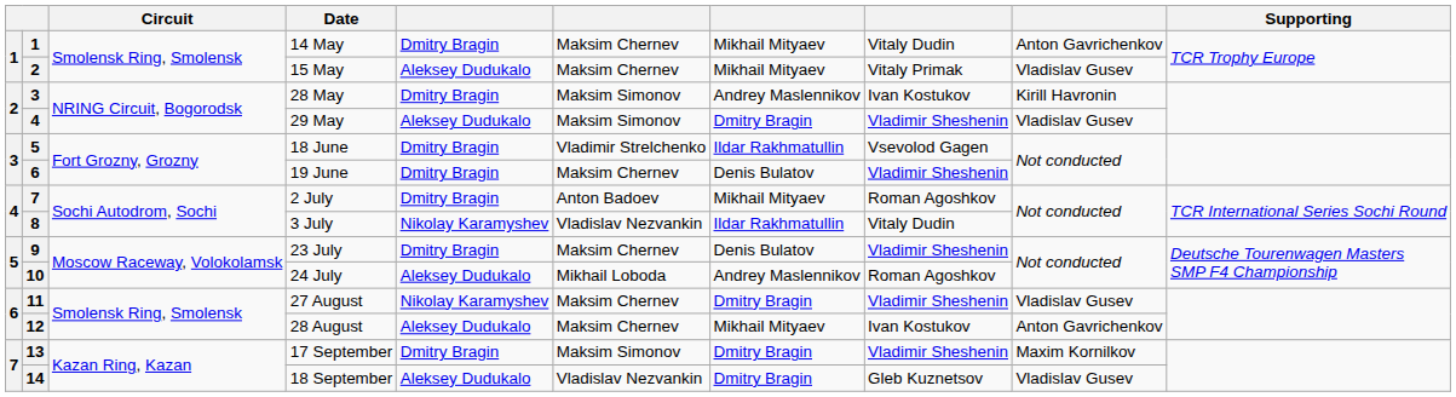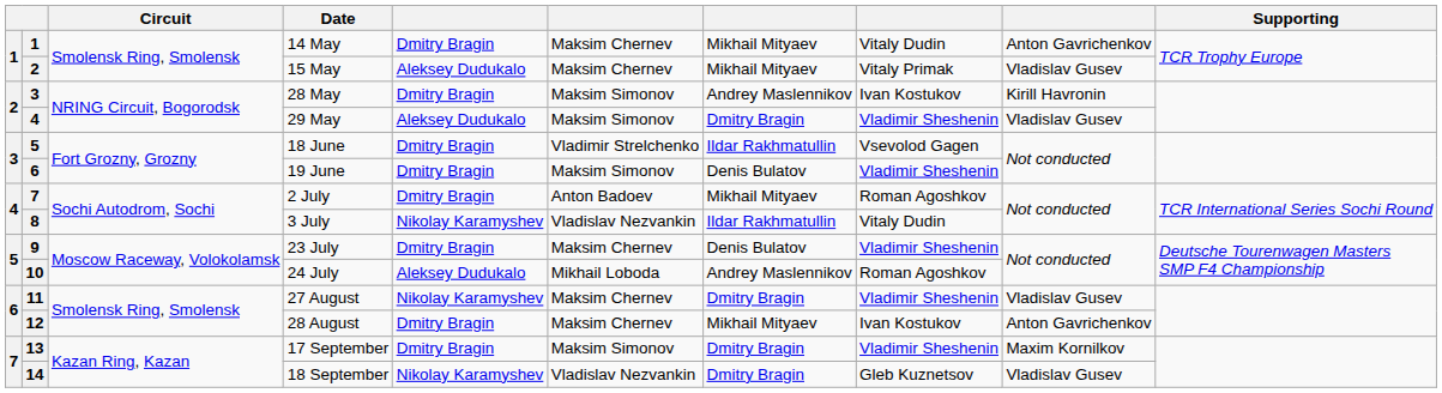 <table class="wikitable" style="font-size: 85%">
 <tr>
 <th colspan=2></th>
 <th>Circuit</th>
 <th>Date</th>
 <th></th>
 <th></th>
 <th></th>
 <th></th>
 <th></th>
 <th>Supporting</th>
 </tr>
 <tr>
 <th rowspan=2>1</th>
 <th>1</th>
 <td rowspan=2><a href='#'>Smolensk Ring</a>, <a href='#'>Smolensk</a></td>
 <td>14 May</td>
 <td><a href='#'>Dmitry Bragin</a></td>
 <td>Maksim Chernev</td>
 <td>Mikhail Mityaev</td>
 <td>Vitaly Dudin</td>
 <td>Anton Gavrichenkov</td>
 <td rowspan=2><em><a href='#'>TCR Trophy Europe</a></em></td>
 </tr>
 <tr>
 <th>2</th>
 <td>15 May</td>
 <td><a href='#'>Aleksey Dudukalo</a></td>
 <td>Maksim Chernev</td>
 <td>Mikhail Mityaev</td>
 <td>Vitaly Primak</td>
 <td>Vladislav Gusev</td>
 </tr>
 <tr>
 <th rowspan=2>2</th>
 <th>3</th>
 <td rowspan=2><a href='#'>NRING Circuit</a>, <a href='#'>Bogorodsk</a></td>
 <td>28 May</td>
 <td><a href='#'>Dmitry Bragin</a></td>
 <td>Maksim Simonov</td>
 <td>Andrey Maslennikov</td>
 <td>Ivan Kostukov</td>
 <td>Kirill Havronin</td>
 <td rowspan=2></td>
 </tr>
 <tr>
 <th>4</th>
 <td>29 May</td>
 <td><a href='#'>Aleksey Dudukalo</a></td>
 <td>Maksim Simonov</td>
 <td><a href='#'>Dmitry Bragin</a></td>
 <td><a href='#'>Vladimir Sheshenin</a></td>
 <td>Vladislav Gusev</td>
 </tr>
 <tr>
 <th rowspan=2>3</th>
 <th>5</th>
 <td rowspan=2><a href='#'>Fort Grozny</a>, <a href='#'>Grozny</a></td>
 <td>18 June</td>
 <td><a href='#'>Dmitry Bragin</a></td>
 <td>Vladimir Strelchenko</td>
 <td><a href='#'>Ildar Rakhmatullin</a></td>
 <td>Vsevolod Gagen</td>
 <td rowspan=2><em>Not conducted</em></td>
 <td rowspan=2></td>
 </tr>
 <tr>
 <th>6</th>
 <td>19 June</td>
 <td><a href='#'>Dmitry Bragin</a></td>
-<td>Maksim Chernev</td>
+<td>Maksim Simonov</td>
 <td>Denis Bulatov</td>
 <td><a href='#'>Vladimir Sheshenin</a></td>
 </tr>
 <tr>
 <th rowspan=2>4</th>
 <th>7</th>
 <td rowspan=2><a href='#'>Sochi Autodrom</a>, <a href='#'>Sochi</a></td>
 <td>2 July</td>
 <td><a href='#'>Dmitry Bragin</a></td>
 <td>Anton Badoev</td>
 <td>Mikhail Mityaev</td>
 <td>Roman Agoshkov</td>
 <td rowspan=2><em>Not conducted</em></td>
 <td rowspan=2><em><a href='#'>TCR International Series Sochi Round</a></em></td>
 </tr>
 <tr>
 <th>8</th>
 <td>3 July</td>
 <td><a href='#'>Nikolay Karamyshev</a></td>
 <td>Vladislav Nezvankin</td>
 <td><a href='#'>Ildar Rakhmatullin</a></td>
 <td>Vitaly Dudin</td>
 </tr>
 <tr>
 <th rowspan=2>5</th>
 <th>9</th>
 <td rowspan=2><a href='#'>Moscow Raceway</a>, <a href='#'>Volokolamsk</a></td>
 <td>23 July</td>
 <td><a href='#'>Dmitry Bragin</a></td>
 <td>Maksim Chernev</td>
 <td>Denis Bulatov</td>
 <td><a href='#'>Vladimir Sheshenin</a></td>
 <td rowspan=2><em>Not conducted</em></td>
 <td rowspan=2><em><a href='#'>Deutsche Tourenwagen Masters</a></em><br><em><a href='#'>SMP F4 Championship</a></em></td>
 </tr>
 <tr>
 <th>10</th>
 <td>24 July</td>
 <td><a href='#'>Aleksey Dudukalo</a></td>
 <td>Mikhail Loboda</td>
 <td>Andrey Maslennikov</td>
 <td>Roman Agoshkov</td>
 </tr>
 <tr>
 <th rowspan=2>6</th>
 <th>11</th>
 <td rowspan=2><a href='#'>Smolensk Ring</a>, <a href='#'>Smolensk</a></td>
 <td>27 August</td>
 <td><a href='#'>Nikolay Karamyshev</a></td>
 <td>Maksim Chernev</td>
 <td><a href='#'>Dmitry Bragin</a></td>
 <td><a href='#'>Vladimir Sheshenin</a></td>
 <td>Vladislav Gusev</td>
 <td rowspan=2></td>
 </tr>
 <tr>
 <th>12</th>
 <td>28 August</td>
-<td><a href='#'>Aleksey Dudukalo</a></td>
+<td><a href='#'>Dmitry Bragin</a></td>
 <td>Maksim Chernev</td>
 <td>Mikhail Mityaev</td>
 <td>Ivan Kostukov</td>
 <td>Anton Gavrichenkov</td>
 </tr>
 <tr>
 <th rowspan=2>7</th>
 <th>13</th>
 <td rowspan=2><a href='#'>Kazan Ring</a>, <a href='#'>Kazan</a></td>
 <td>17 September</td>
 <td><a href='#'>Dmitry Bragin</a></td>
 <td>Maksim Simonov</td>
 <td><a href='#'>Dmitry Bragin</a></td>
 <td><a href='#'>Vladimir Sheshenin</a></td>
 <td>Maxim Kornilkov</td>
 <td rowspan=2></td>
 </tr>
 <tr>
 <th>14</th>
 <td>18 September</td>
-<td><a href='#'>Aleksey Dudukalo</a></td>
+<td><a href='#'>Nikolay Karamyshev</a></td>
 <td>Vladislav Nezvankin</td>
 <td><a href='#'>Dmitry Bragin</a></td>
 <td>Gleb Kuznetsov</td>
 <td>Vladislav Gusev</td>
 </tr>
 </table>
